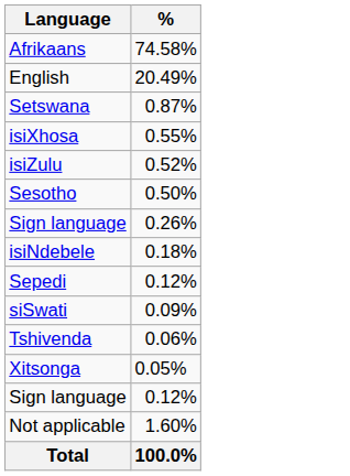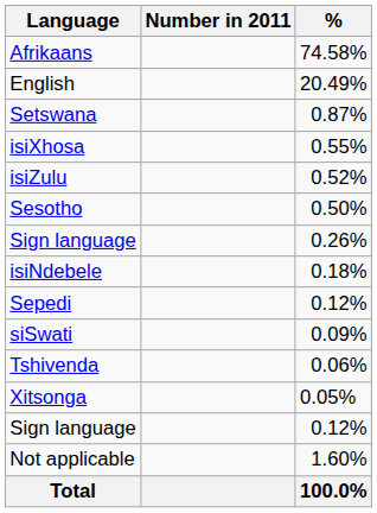 <table class="wikitable sortable">
 <tr>
 <th>Language</th>
+<th>Number in 2011</th>
 <th>%</th>
 </tr>
 <tr>
 <td><a href='#'>Afrikaans</a></td>
+<td align=right></td>
 <td align=right>74.58%</td>
 </tr>
 <tr>
 <td>English</td>
+<td align=right></td>
 <td align=right>20.49%</td>
 </tr>
 <tr>
 <td><a href='#'>Setswana</a></td>
+<td align=right></td>
 <td align=right>0.87%</td>
 </tr>
 <tr>
 <td><a href='#'>isiXhosa</a></td>
+<td align=right></td>
 <td align=right>0.55%</td>
 </tr>
 <tr>
 <td><a href='#'>isiZulu</a></td>
+<td align=right></td>
 <td align=right>0.52%</td>
 </tr>
 <tr>
 <td><a href='#'>Sesotho</a></td>
+<td align=right></td>
 <td align=right>0.50%</td>
 </tr>
 <tr>
 <td><a href='#'>Sign language</a></td>
+<td align=right></td>
 <td align=right>0.26%</td>
 </tr>
 <tr>
 <td><a href='#'>isiNdebele</a></td>
+<td align=right></td>
 <td align=right>0.18%</td>
 </tr>
 <tr>
 <td><a href='#'>Sepedi</a></td>
+<td align=right></td>
 <td align=right>0.12%</td>
 </tr>
 <tr>
 <td><a href='#'>siSwati</a></td>
+<td align=right></td>
 <td align=right>0.09%</td>
 </tr>
 <tr>
 <td><a href='#'>Tshivenda</a></td>
+<td align=right></td>
 <td align=right>0.06%</td>
 </tr>
 <tr>
 <td><a href='#'>Xitsonga</a></td>
+<td align=right></td>
 <td>0.05%</td>
 </tr>
 <tr>
 <td>Sign language</td>
+<td align=right></td>
 <td align=right>0.12%</td>
 </tr>
 <tr>
 <td>Not applicable</td>
+<td align=right></td>
 <td align=right>1.60%</td>
 </tr>
 <tr>
 <th><strong>Total</strong></th>
+<th align=right></th>
 <th align=right><strong>100.0%</strong></th>
 </tr>
 </table>
